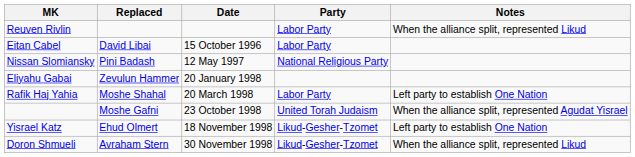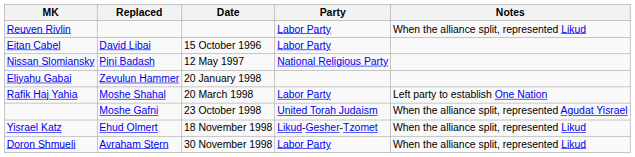 <table class="sort wikitable sortable" style="text-align:left">
 <tr>
 <th>MK</th>
 <th>Replaced</th>
 <th>Date</th>
 <th>Party</th>
 <th>Notes</th>
 </tr>
 <tr>
 <td><a href='#'>Reuven Rivlin</a></td>
 <td></td>
 <td></td>
 <td><a href='#'>Labor Party</a></td>
 <td>When the alliance split, represented <a href='#'>Likud</a></td>
 </tr>
 <tr>
 <td><a href='#'>Eitan Cabel</a></td>
 <td><a href='#'>David Libai</a></td>
 <td>15 October 1996</td>
 <td><a href='#'>Labor Party</a></td>
 <td></td>
 </tr>
 <tr>
 <td><a href='#'>Nissan Slomiansky</a></td>
 <td><a href='#'>Pini Badash</a></td>
 <td>12 May 1997</td>
 <td><a href='#'>National Religious Party</a></td>
 <td></td>
 </tr>
 <tr>
 <td><a href='#'>Eliyahu Gabai</a></td>
 <td><a href='#'>Zevulun Hammer</a></td>
 <td>20 January 1998</td>
 <td></td>
 <td></td>
 </tr>
 <tr>
 <td><a href='#'>Rafik Haj Yahia</a></td>
 <td><a href='#'>Moshe Shahal</a></td>
 <td>20 March 1998</td>
 <td><a href='#'>Labor Party</a></td>
 <td>Left party to establish <a href='#'>One Nation</a></td>
 </tr>
 <tr>
 <td></td>
 <td><a href='#'>Moshe Gafni</a></td>
 <td>23 October 1998</td>
 <td><a href='#'>United Torah Judaism</a></td>
 <td>When the alliance split, represented <a href='#'>Agudat Yisrael</a></td>
 </tr>
 <tr>
 <td><a href='#'>Yisrael Katz</a></td>
 <td><a href='#'>Ehud Olmert</a></td>
 <td>18 November 1998</td>
 <td><a href='#'>Likud</a>-<a href='#'>Gesher</a>-<a href='#'>Tzomet</a></td>
-<td>Left party to establish <a href='#'>One Nation</a></td>
+<td>When the alliance split, represented <a href='#'>Likud</a></td>
 </tr>
 <tr>
 <td><a href='#'>Doron Shmueli</a></td>
 <td><a href='#'>Avraham Stern</a></td>
 <td>30 November 1998</td>
-<td><a href='#'>Likud</a>-<a href='#'>Gesher</a>-<a href='#'>Tzomet</a></td>
+<td><a href='#'>Labor Party</a></td>
 <td>When the alliance split, represented <a href='#'>Likud</a></td>
 </tr>
 </table>
